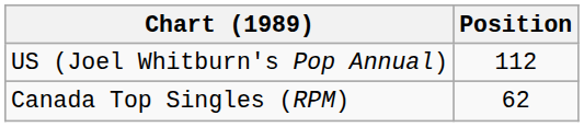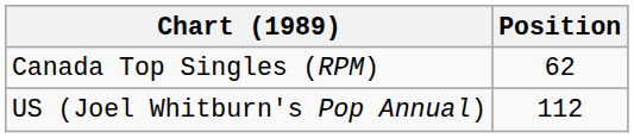 <table class="wikitable sortable">
 <tr>
 <th align="left">Chart (1989)</th>
 <th align="center">Position</th>
 </tr>
 <tr>
+<td>Canada Top Singles (<em>RPM</em>)</td>
+<td style="text-align:center;">62</td>
+</tr>
+<tr>
 <td>US (Joel Whitburn's <em>Pop Annual</em>)</td>
 <td style="text-align:center;">112</td>
 </tr>
-<tr>
-<td>Canada Top Singles (<em>RPM</em>)</td>
-<td style="text-align:center;">62</td>
-</tr>
 </table>
